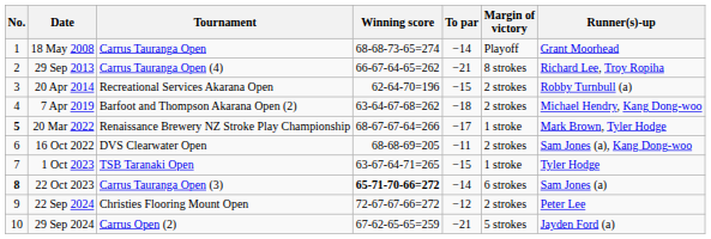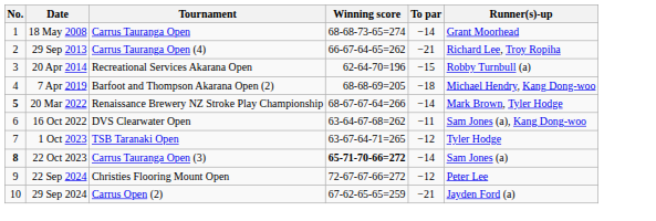 <table class="wikitable" style="font-size:95%;">
 <tr>
 <th>No.</th>
 <th>Date</th>
 <th>Tournament</th>
 <th>Winning score</th>
 <th>To par</th>
-<th>Margin of<br>victory</th>
 <th>Runner(s)-up</th>
 </tr>
 <tr>
 <td align=center>1</td>
 <td align=right>18 May <a href='#'>2008</a></td>
 <td><a href='#'>Carrus Tauranga Open</a></td>
 <td align=right>68-68-73-65=274</td>
 <td align=center>−14</td>
-<td>Playoff</td>
 <td> <a href='#'>Grant Moorhead</a></td>
 </tr>
 <tr>
 <td align=center>2</td>
 <td align=right>29 Sep <a href='#'>2013</a></td>
 <td><a href='#'>Carrus Tauranga Open</a> (4)</td>
 <td align=right>66-67-64-65=262</td>
 <td align=center>−21</td>
-<td>8 strokes</td>
 <td> <a href='#'>Richard Lee</a>,  <a href='#'>Troy Ropiha</a></td>
 </tr>
 <tr>
 <td align=center>3</td>
 <td align=right>20 Apr <a href='#'>2014</a></td>
 <td>Recreational Services Akarana Open</td>
 <td align=right>62-64-70=196</td>
 <td align=center>−15</td>
-<td>2 strokes</td>
 <td> <a href='#'>Robby Turnbull</a> (a)</td>
 </tr>
 <tr>
 <td align=center>4</td>
 <td align=right>7 Apr <a href='#'>2019</a></td>
 <td>Barfoot and Thompson Akarana Open (2)</td>
-<td align=right>63-64-67-68=262</td>
+<td align=right>68-68-69=205</td>
 <td align=center>−18</td>
-<td>2 strokes</td>
 <td> <a href='#'>Michael Hendry</a>,  <a href='#'>Kang Dong-woo</a></td>
 </tr>
 <tr>
 <td align=center><strong>5</strong></td>
 <td align=right>20 Mar <a href='#'>2022</a></td>
 <td>Renaissance Brewery NZ Stroke Play Championship</td>
 <td align=right>68-67-67-64=266</td>
-<td align=center>−17</td>
-<td>1 stroke</td>
+<td align=center>−14</td>
 <td> <a href='#'>Mark Brown</a>,  <a href='#'>Tyler Hodge</a></td>
 </tr>
 <tr>
 <td align=center>6</td>
 <td align=right>16 Oct 2022</td>
 <td>DVS Clearwater Open</td>
-<td align=right>68-68-69=205</td>
+<td align=right>63-64-67-68=262</td>
 <td align=center>−11</td>
-<td>2 strokes</td>
 <td> <a href='#'>Sam Jones</a> (a),  <a href='#'>Kang Dong-woo</a></td>
 </tr>
 <tr>
 <td align=center>7</td>
 <td align=right>1 Oct <a href='#'>2023</a></td>
 <td><a href='#'>TSB Taranaki Open</a></td>
 <td align=right>63-67-64-71=265</td>
-<td align=center>−15</td>
-<td>1 stroke</td>
+<td align=center>−12</td>
 <td> <a href='#'>Tyler Hodge</a></td>
 </tr>
 <tr>
 <td align=center><strong>8</strong></td>
 <td align=right>22 Oct 2023</td>
 <td><a href='#'>Carrus Tauranga Open</a> (3)</td>
 <td align=right><strong>65-71-70-66=272</strong></td>
 <td align=center>−14</td>
-<td>6 strokes</td>
 <td> <a href='#'>Sam Jones</a> (a)</td>
 </tr>
 <tr>
 <td align=center>9</td>
 <td align=right>22 Sep <a href='#'>2024</a></td>
 <td>Christies Flooring Mount Open</td>
 <td align=right>72-67-67-66=272</td>
 <td align=center>−12</td>
-<td>2 strokes</td>
 <td> <a href='#'>Peter Lee</a></td>
 </tr>
 <tr>
 <td align=center>10</td>
 <td align=right>29 Sep 2024</td>
 <td><a href='#'>Carrus Open</a> (2)</td>
 <td align=right>67-62-65-65=259</td>
 <td align=center>−21</td>
-<td>5 strokes</td>
 <td> <a href='#'>Jayden Ford</a> (a)</td>
 </tr>
 </table>
